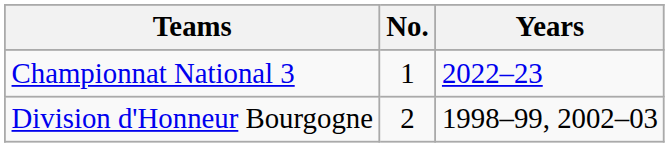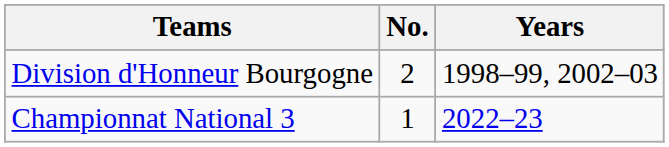 <table class="wikitable">
 <tr>
 <th>Teams</th>
 <th>No.</th>
 <th>Years</th>
 </tr>
 <tr>
+<td><a href='#'>Division d'Honneur</a> Bourgogne</td>
+<td align="center">2</td>
+<td>1998–99, 2002–03</td>
+</tr>
+<tr>
 <td><a href='#'>Championnat National 3</a></td>
 <td align="center">1</td>
 <td><a href='#'>2022–23</a></td>
 </tr>
-<tr>
-<td><a href='#'>Division d'Honneur</a> Bourgogne</td>
-<td align="center">2</td>
-<td>1998–99, 2002–03</td>
-</tr>
 </table>
